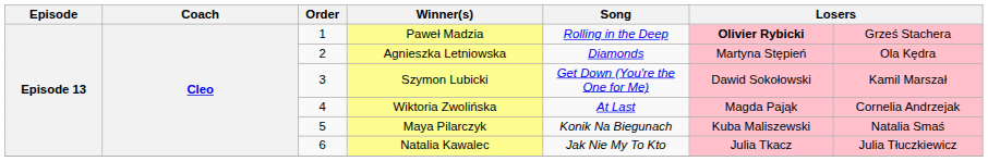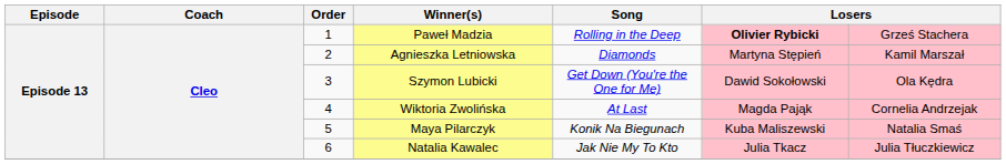 <table class="wikitable" style="text-align:center; width:100%;">
 <tr>
 <th style="width:10%;">Episode</th>
 <th style="width:20%;">Coach</th>
 <th style="width:05%;">Order</th>
 <th style="width:20%;">Winner(s)</th>
 <th style="width:15%;">Song</th>
 <th style="width:30%;" colspan="2">Losers</th>
 </tr>
 <tr>
 <th rowspan="6">Episode 13<br><small></small></th>
 <th rowspan="6"><a href='#'>Cleo</a></th>
 <td>1</td>
 <td style="background:#fdfc8f;">Paweł Madzia</td>
 <td><em><a href='#'>Rolling in the Deep</a></em></td>
 <td style="background:pink;"><strong>Olivier Rybicki</strong></td>
 <td style="background:pink;">Grześ Stachera</td>
 </tr>
 <tr>
 <td>2</td>
 <td style="background:#fdfc8f;">Agnieszka Letniowska</td>
 <td><a href='#'><em>Diamonds</em></a></td>
 <td style="background:pink;">Martyna Stępień</td>
-<td style="background:pink;">Ola Kędra</td>
+<td style="background:pink;">Kamil Marszał</td>
 </tr>
 <tr>
 <td>3</td>
 <td style="background:#fdfc8f;">Szymon Lubicki</td>
 <td><em><a href='#'>Get Down (You're the One for Me)</a></em></td>
 <td style="background:pink;">Dawid Sokołowski</td>
-<td style="background:pink;">Kamil Marszał</td>
+<td style="background:pink;">Ola Kędra</td>
 </tr>
 <tr>
 <td>4</td>
 <td style="background:#fdfc8f;">Wiktoria Zwolińska</td>
 <td><em><a href='#'>At Last</a></em></td>
 <td style="background:pink;">Magda Pająk</td>
 <td style="background:pink;">Cornelia Andrzejak</td>
 </tr>
 <tr>
 <td>5</td>
 <td style="background:#fdfc8f;">Maya Pilarczyk</td>
 <td><em>Konik Na Biegunach</em></td>
 <td style="background:pink;">Kuba Maliszewski</td>
 <td style="background:pink;">Natalia Smaś</td>
 </tr>
 <tr>
 <td>6</td>
 <td style="background:#fdfc8f;">Natalia Kawalec</td>
 <td><em>Jak Nie My To Kto</em></td>
 <td style="background:pink;">Julia Tkacz</td>
 <td style="background:pink;">Julia Tłuczkiewicz</td>
 </tr>
 <tr>
 </tr>
 </table>
